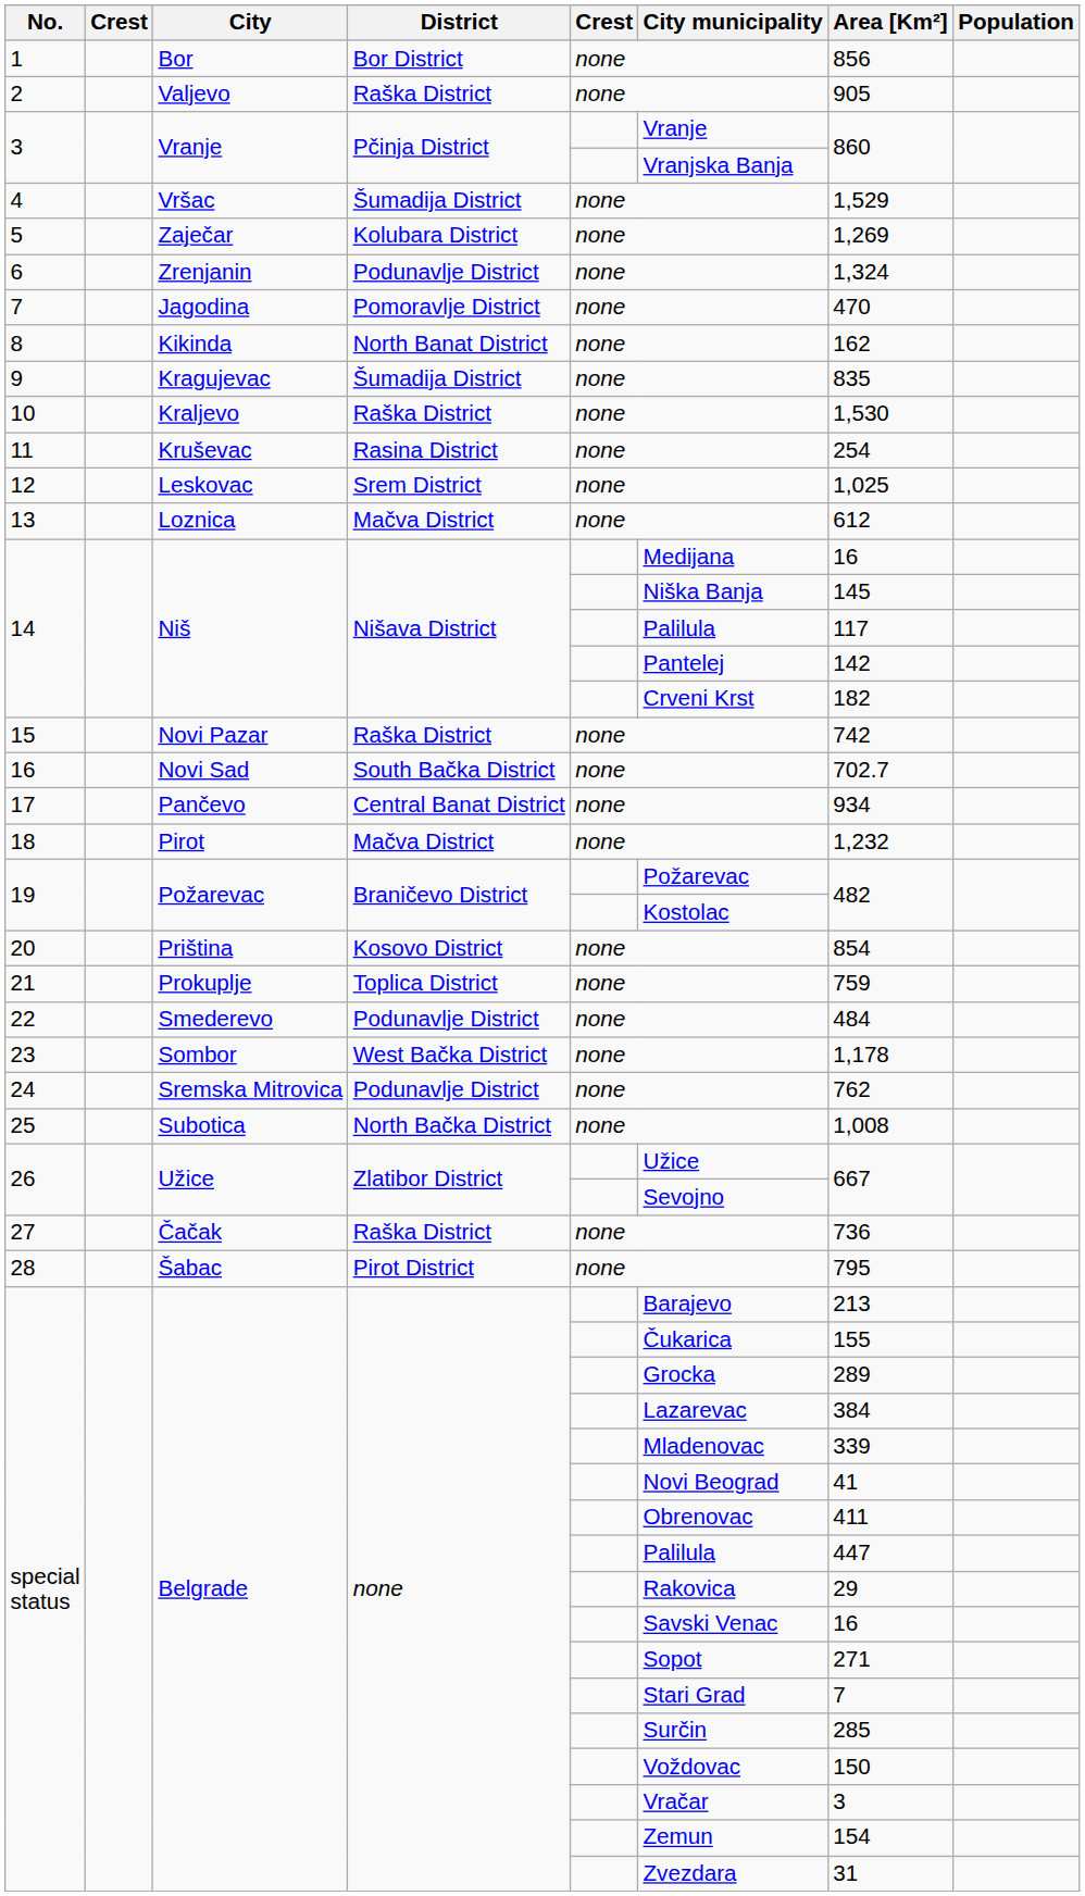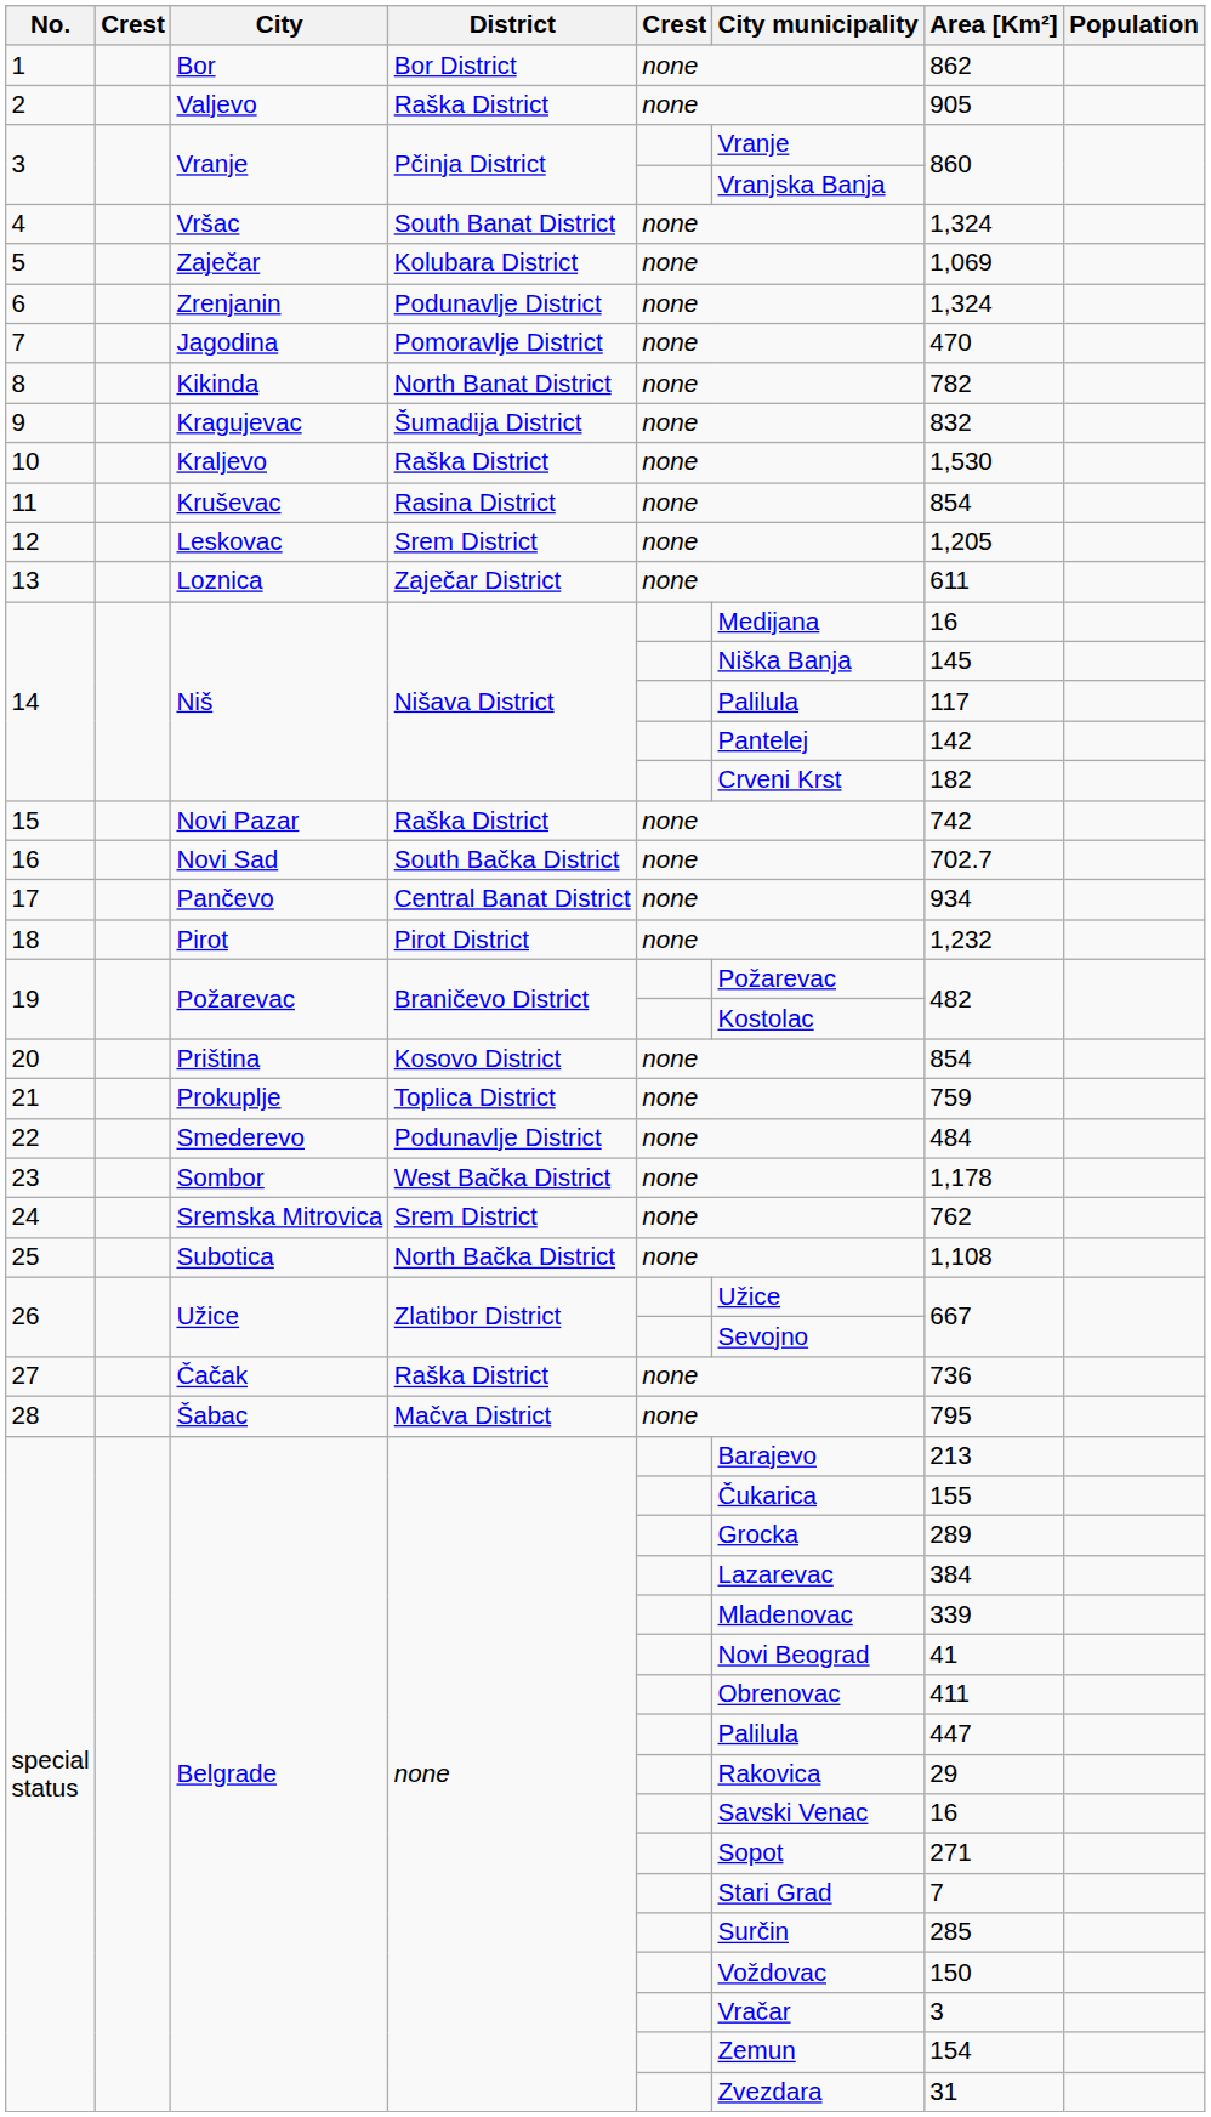 <table class="wikitable sortable">
 <tr bgcolor=#cccccc>
 <th>No.</th>
 <th scope="col" class="unsortable">Crest</th>
 <th>City</th>
 <th>District</th>
 <th scope="col" class="unsortable">Crest</th>
 <th scope="col" class="unsortable">City municipality</th>
 <th>Area [Km²]</th>
 <th>Population</th>
 </tr>
 <tr>
 <td>1</td>
 <td></td>
 <td><a href='#'>Bor</a></td>
 <td><a href='#'>Bor District</a></td>
 <td colspan="2"><em>none</em></td>
-<td>856</td>
+<td>862</td>
 <td align="right"></td>
 </tr>
 <tr>
 <td>2</td>
 <td></td>
 <td><a href='#'>Valjevo</a></td>
 <td><a href='#'>Raška District</a></td>
 <td colspan="2"><em>none</em></td>
 <td>905</td>
 <td align="right"></td>
 </tr>
 <tr>
 <td rowspan="2">3</td>
 <td rowspan="2"></td>
 <td rowspan="2"><a href='#'>Vranje</a></td>
 <td rowspan="2"><a href='#'>Pčinja District</a></td>
 <td></td>
 <td><a href='#'>Vranje</a></td>
 <td rowspan="2">860</td>
 <td rowspan="2" align="right"></td>
 </tr>
 <tr>
 <td></td>
 <td><a href='#'>Vranjska Banja</a></td>
 </tr>
 <tr>
 <td>4</td>
 <td></td>
 <td><a href='#'>Vršac</a></td>
-<td><a href='#'>Šumadija District</a></td>
+<td><a href='#'>South Banat District</a></td>
 <td colspan="2"><em>none</em></td>
-<td>1,529</td>
+<td>1,324</td>
 <td align="right"></td>
 </tr>
 <tr>
 <td>5</td>
 <td></td>
 <td><a href='#'>Zaječar</a></td>
 <td><a href='#'>Kolubara District</a></td>
 <td colspan="2"><em>none</em></td>
-<td>1,269</td>
+<td>1,069</td>
 <td align="right"></td>
 </tr>
 <tr>
 <td>6</td>
 <td></td>
 <td><a href='#'>Zrenjanin</a></td>
 <td><a href='#'>Podunavlje District</a></td>
 <td colspan="2"><em>none</em></td>
 <td>1,324</td>
 <td align="right"></td>
 </tr>
 <tr>
 <td>7</td>
 <td></td>
 <td><a href='#'>Jagodina</a></td>
 <td><a href='#'>Pomoravlje District</a></td>
 <td colspan="2"><em>none</em></td>
 <td>470</td>
 <td align="right"></td>
 </tr>
 <tr>
 <td>8</td>
 <td></td>
 <td><a href='#'>Kikinda</a></td>
 <td><a href='#'>North Banat District</a></td>
 <td colspan="2"><em>none</em></td>
-<td>162</td>
+<td>782</td>
 <td align="right"></td>
 </tr>
 <tr>
 <td>9</td>
 <td></td>
 <td><a href='#'>Kragujevac</a></td>
 <td><a href='#'>Šumadija District</a></td>
 <td colspan="2"><em>none</em></td>
-<td>835</td>
+<td>832</td>
 <td align="right"></td>
 </tr>
 <tr>
 <td>10</td>
 <td></td>
 <td><a href='#'>Kraljevo</a></td>
 <td><a href='#'>Raška District</a></td>
 <td colspan="2"><em>none</em></td>
 <td>1,530</td>
 <td align="right"></td>
 </tr>
 <tr>
 <td>11</td>
 <td></td>
 <td><a href='#'>Kruševac</a></td>
 <td><a href='#'>Rasina District</a></td>
 <td colspan="2"><em>none</em></td>
-<td>254</td>
+<td>854</td>
 <td align="right"></td>
 </tr>
 <tr>
 <td>12</td>
 <td></td>
 <td><a href='#'>Leskovac</a></td>
 <td><a href='#'>Srem District</a></td>
 <td colspan="2"><em>none</em></td>
-<td>1,025</td>
+<td>1,205</td>
 <td align="right"></td>
 </tr>
 <tr>
 <td>13</td>
 <td></td>
 <td><a href='#'>Loznica</a></td>
-<td><a href='#'>Mačva District</a></td>
+<td><a href='#'>Zaječar District</a></td>
 <td colspan="2"><em>none</em></td>
-<td>612</td>
+<td>611</td>
 <td align="right"></td>
 </tr>
 <tr>
 <td rowspan="5">14</td>
 <td rowspan="5"></td>
 <td rowspan="5"><a href='#'>Niš</a></td>
 <td rowspan="5"><a href='#'>Nišava District</a></td>
 <td></td>
 <td><a href='#'>Medijana</a></td>
 <td>16</td>
 <td align="right"></td>
 </tr>
 <tr>
 <td></td>
 <td><a href='#'>Niška Banja</a></td>
 <td>145</td>
 <td align="right"></td>
 </tr>
 <tr>
 <td></td>
 <td><a href='#'>Palilula</a></td>
 <td>117</td>
 <td align="right"></td>
 </tr>
 <tr>
 <td></td>
 <td><a href='#'>Pantelej</a></td>
 <td>142</td>
 <td align="right"></td>
 </tr>
 <tr>
 <td></td>
 <td><a href='#'>Crveni Krst</a></td>
 <td>182</td>
 <td align="right"></td>
 </tr>
 <tr>
 <td>15</td>
 <td></td>
 <td><a href='#'>Novi Pazar</a></td>
 <td><a href='#'>Raška District</a></td>
 <td colspan="2"><em>none</em></td>
 <td>742</td>
 <td align="right"></td>
 </tr>
 <tr>
 <td>16</td>
 <td></td>
 <td><a href='#'>Novi Sad</a></td>
 <td><a href='#'>South Bačka District</a></td>
 <td colspan="2"><em>none</em></td>
 <td>702.7</td>
 <td align="right"></td>
 </tr>
 <tr>
 <td>17</td>
 <td></td>
 <td><a href='#'>Pančevo</a></td>
 <td><a href='#'>Central Banat District</a></td>
 <td colspan="2"><em>none</em></td>
 <td>934</td>
 <td align="right"></td>
 </tr>
 <tr>
 <td>18</td>
 <td></td>
 <td><a href='#'>Pirot</a></td>
-<td><a href='#'>Mačva District</a></td>
+<td><a href='#'>Pirot District</a></td>
 <td colspan="2"><em>none</em></td>
 <td>1,232</td>
 <td align="right"></td>
 </tr>
 <tr>
 <td rowspan="2">19</td>
 <td rowspan="2"></td>
 <td rowspan="2"><a href='#'>Požarevac</a></td>
 <td rowspan="2"><a href='#'>Braničevo District</a></td>
 <td></td>
 <td><a href='#'>Požarevac</a></td>
 <td rowspan="2">482</td>
 <td rowspan="2" align="right"></td>
 </tr>
 <tr>
 <td></td>
 <td><a href='#'>Kostolac</a></td>
 </tr>
 <tr>
 <td>20</td>
 <td></td>
 <td><a href='#'>Priština</a></td>
 <td><a href='#'>Kosovo District</a></td>
 <td colspan="2"><em>none</em></td>
 <td>854</td>
 <td></td>
 </tr>
 <tr>
 <td>21</td>
 <td></td>
 <td><a href='#'>Prokuplje</a></td>
 <td><a href='#'>Toplica District</a></td>
 <td colspan="2"><em>none</em></td>
 <td>759</td>
 <td align="right"></td>
 </tr>
 <tr>
 <td>22</td>
 <td></td>
 <td><a href='#'>Smederevo</a></td>
 <td><a href='#'>Podunavlje District</a></td>
 <td colspan="2"><em>none</em></td>
 <td>484</td>
 <td align="right"></td>
 </tr>
 <tr>
 <td>23</td>
 <td></td>
 <td><a href='#'>Sombor</a></td>
 <td><a href='#'>West Bačka District</a></td>
 <td colspan="2"><em>none</em></td>
 <td>1,178</td>
 <td align="right"></td>
 </tr>
 <tr>
 <td>24</td>
 <td></td>
 <td><a href='#'>Sremska Mitrovica</a></td>
-<td><a href='#'>Podunavlje District</a></td>
+<td><a href='#'>Srem District</a></td>
 <td colspan="2"><em>none</em></td>
 <td>762</td>
 <td align="right"></td>
 </tr>
 <tr>
 <td>25</td>
 <td></td>
 <td><a href='#'>Subotica</a></td>
 <td><a href='#'>North Bačka District</a></td>
 <td colspan="2"><em>none</em></td>
-<td>1,008</td>
+<td>1,108</td>
 <td align="right"></td>
 </tr>
 <tr>
 <td rowspan="2">26</td>
 <td rowspan="2"></td>
 <td rowspan="2"><a href='#'>Užice</a></td>
 <td rowspan="2"><a href='#'>Zlatibor District</a></td>
 <td></td>
 <td><a href='#'>Užice</a></td>
 <td rowspan="2">667</td>
 <td rowspan="2" align="right"></td>
 </tr>
 <tr>
 <td></td>
 <td><a href='#'>Sevojno</a></td>
 </tr>
 <tr>
 <td>27</td>
 <td></td>
 <td><a href='#'>Čačak</a></td>
 <td><a href='#'>Raška District</a></td>
 <td colspan="2"><em>none</em></td>
 <td>736</td>
 <td align="right"></td>
 </tr>
 <tr>
 <td>28</td>
 <td></td>
 <td><a href='#'>Šabac</a></td>
-<td><a href='#'>Pirot District</a></td>
+<td><a href='#'>Mačva District</a></td>
 <td colspan="2"><em>none</em></td>
 <td>795</td>
 <td align="right"></td>
 </tr>
 <tr>
 <td rowspan=17>special<br>status</td>
 <td rowspan=17></td>
 <td rowspan=17><a href='#'>Belgrade</a></td>
 <td rowspan=17><em>none</em></td>
 <td></td>
 <td><a href='#'>Barajevo</a></td>
 <td>213</td>
 <td align="right"></td>
 </tr>
 <tr>
 <td></td>
 <td><a href='#'>Čukarica</a></td>
 <td>155</td>
 <td align="right"></td>
 </tr>
 <tr>
 <td></td>
 <td><a href='#'>Grocka</a></td>
 <td>289</td>
 <td align="right"></td>
 </tr>
 <tr>
 <td></td>
 <td><a href='#'>Lazarevac</a></td>
 <td>384</td>
 <td align="right"></td>
 </tr>
 <tr>
 <td></td>
 <td><a href='#'>Mladenovac</a></td>
 <td>339</td>
 <td align="right"></td>
 </tr>
 <tr>
 <td></td>
 <td><a href='#'>Novi Beograd</a></td>
 <td>41</td>
 <td align="right"></td>
 </tr>
 <tr>
 <td></td>
 <td><a href='#'>Obrenovac</a></td>
 <td>411</td>
 <td align="right"></td>
 </tr>
 <tr>
 <td></td>
 <td><a href='#'>Palilula</a></td>
 <td>447</td>
 <td align="right"></td>
 </tr>
 <tr>
 <td></td>
 <td><a href='#'>Rakovica</a></td>
 <td>29</td>
 <td align="right"></td>
 </tr>
 <tr>
 <td></td>
 <td><a href='#'>Savski Venac</a></td>
 <td>16</td>
 <td align="right"></td>
 </tr>
 <tr>
 <td></td>
 <td><a href='#'>Sopot</a></td>
 <td>271</td>
 <td align="right"></td>
 </tr>
 <tr>
 <td></td>
 <td><a href='#'>Stari Grad</a></td>
 <td>7</td>
 <td align="right"></td>
 </tr>
 <tr>
 <td></td>
 <td><a href='#'>Surčin</a></td>
 <td>285</td>
 <td align="right"></td>
 </tr>
 <tr>
 <td></td>
 <td><a href='#'>Voždovac</a></td>
 <td>150</td>
 <td align="right"></td>
 </tr>
 <tr>
 <td></td>
 <td><a href='#'>Vračar</a></td>
 <td>3</td>
 <td align="right"></td>
 </tr>
 <tr>
 <td></td>
 <td><a href='#'>Zemun</a></td>
 <td>154</td>
 <td align="right"></td>
 </tr>
 <tr>
 <td></td>
 <td><a href='#'>Zvezdara</a></td>
 <td>31</td>
 <td align="right"></td>
 </tr>
 </table>
